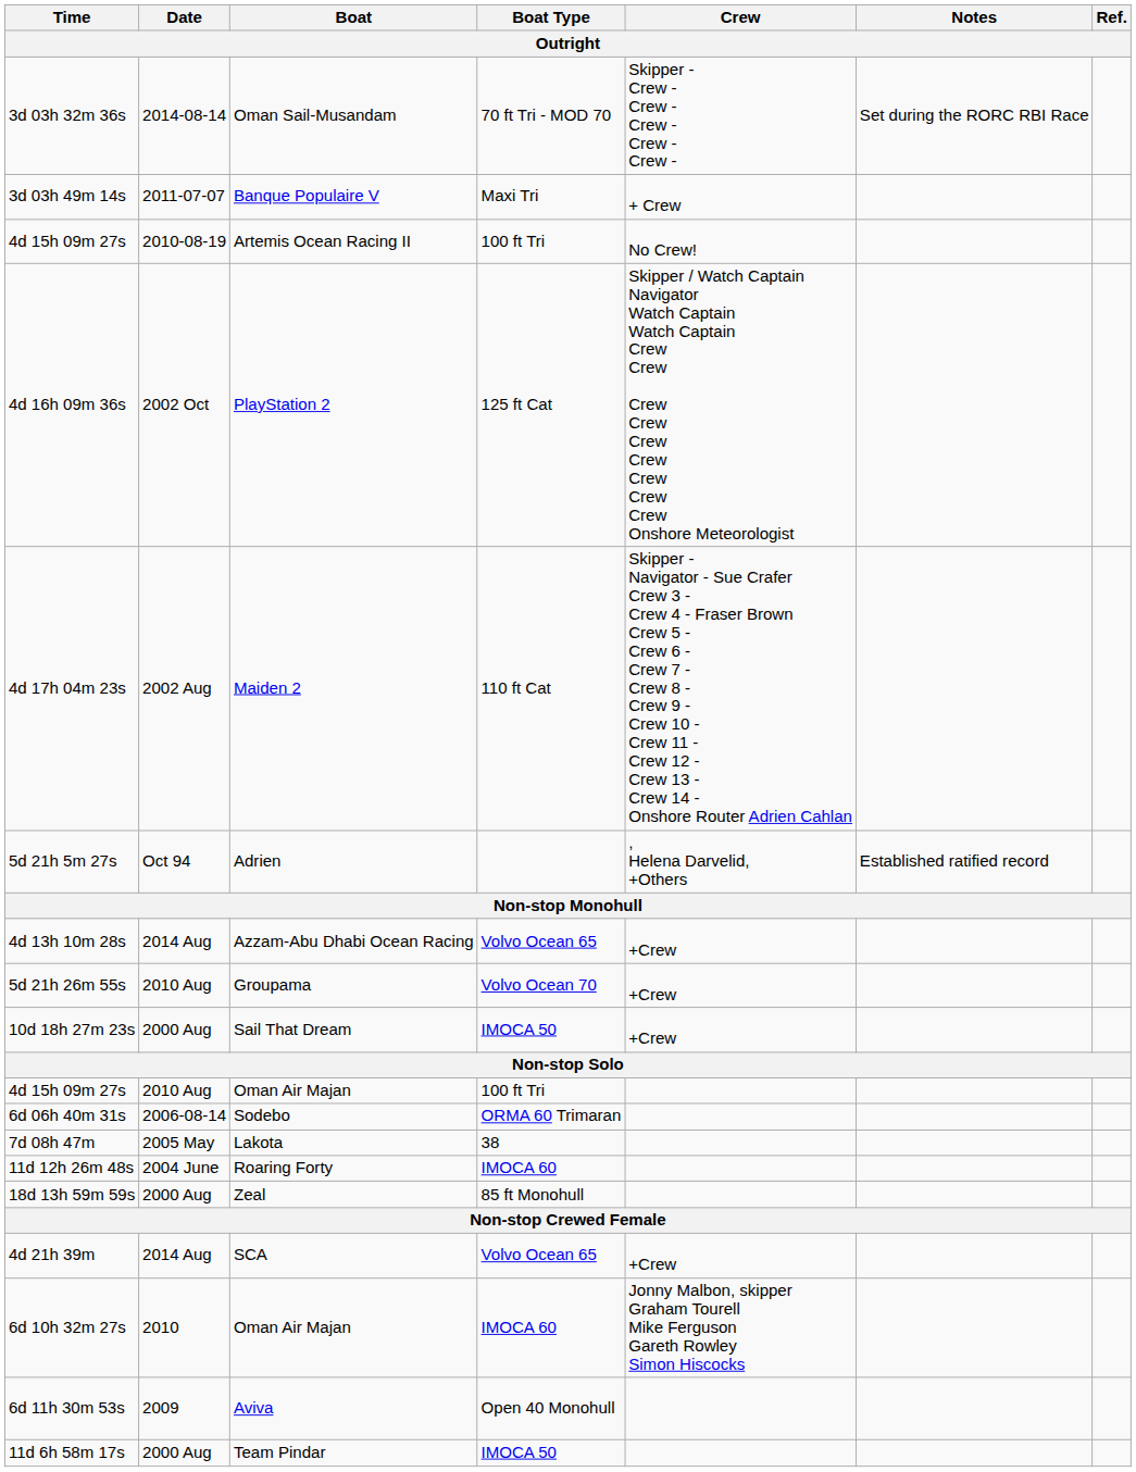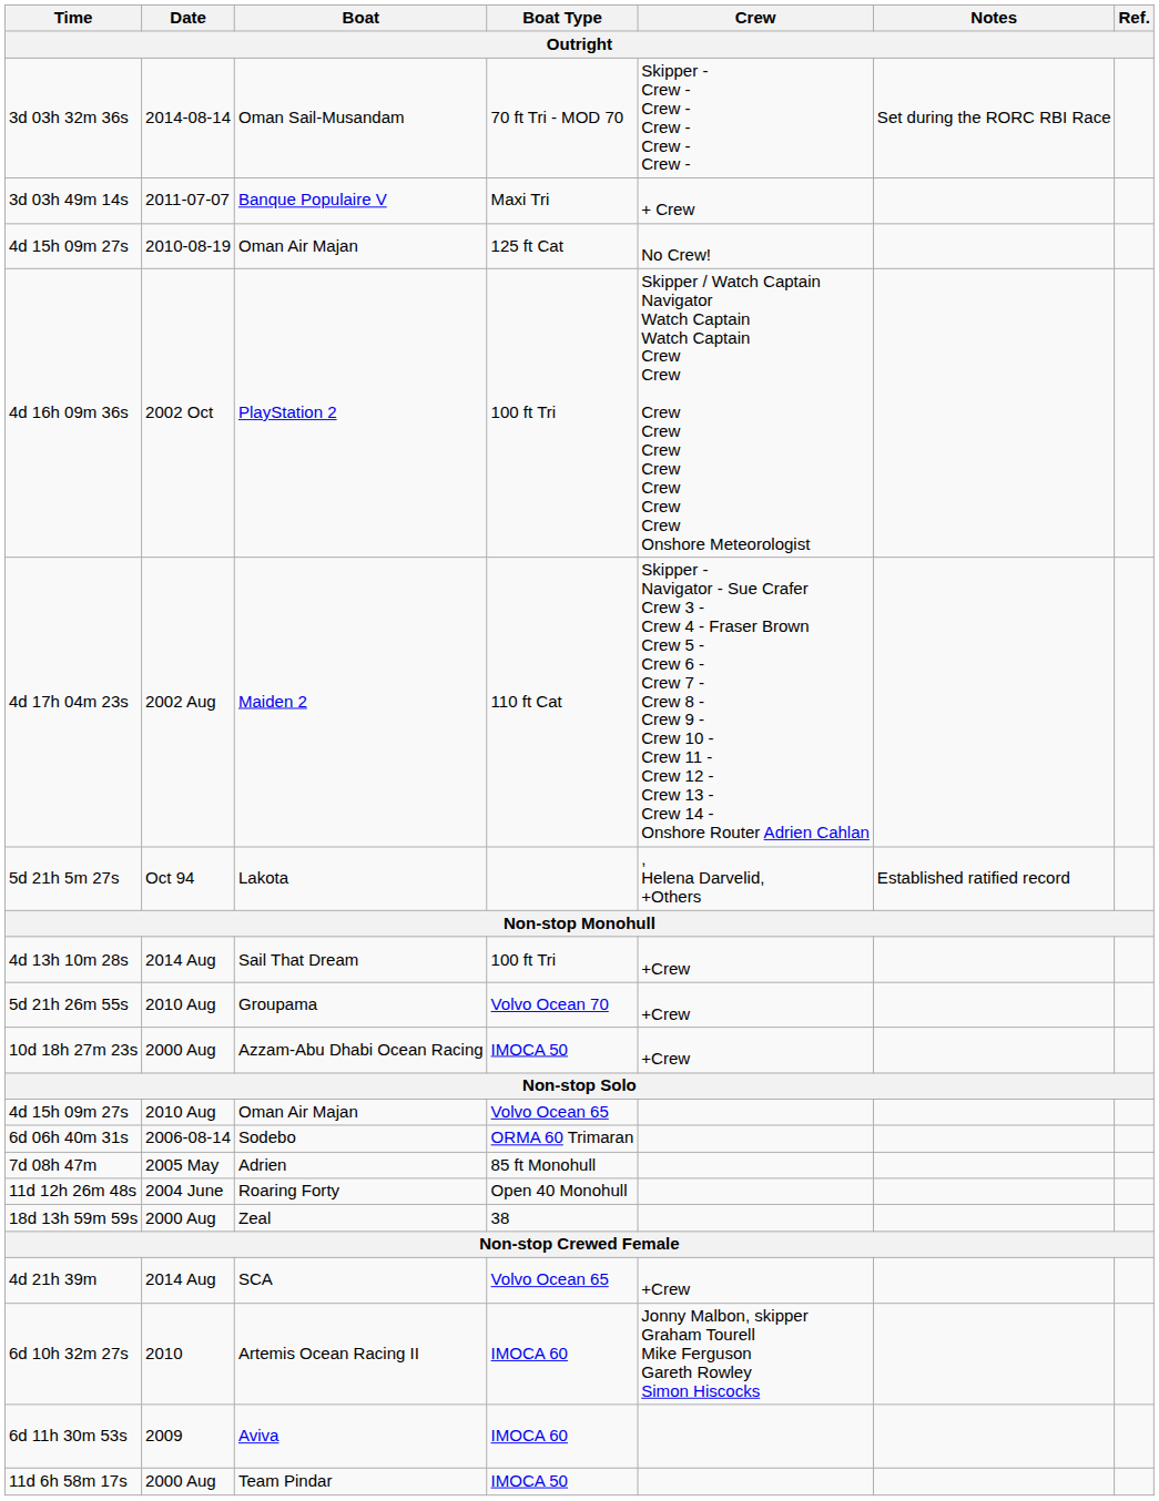 <table class="wikitable sortable">
 <tr>
 <th>Time</th>
 <th>Date</th>
 <th>Boat</th>
 <th>Boat Type</th>
 <th>Crew</th>
 <th>Notes</th>
 <th>Ref.</th>
 </tr>
 <tr>
 <th colspan=7>Outright</th>
 </tr>
 <tr>
 <td>3d 03h 32m 36s</td>
 <td>2014-08-14</td>
 <td>Oman Sail-Musandam</td>
 <td>70 ft Tri - MOD 70</td>
 <td>Skipper - <br>Crew - <br>Crew - <br>Crew - <br>Crew - <br>Crew - </td>
 <td>Set during the RORC RBI Race</td>
 <td></td>
 </tr>
 <tr>
 <td>3d 03h 49m 14s</td>
 <td>2011-07-07</td>
 <td><a href='#'>Banque Populaire V</a></td>
 <td>Maxi Tri</td>
 <td><br>+ Crew</td>
 <td></td>
 <td></td>
 </tr>
 <tr>
 <td>4d 15h 09m 27s</td>
 <td>2010-08-19</td>
-<td>Artemis Ocean Racing II</td>
-<td>100 ft Tri</td>
+<td>Oman Air Majan</td>
+<td>125 ft Cat</td>
 <td><br>No Crew!</td>
 <td></td>
 <td></td>
 </tr>
 <tr>
 <td>4d 16h 09m 36s</td>
 <td>2002 Oct</td>
 <td><a href='#'>PlayStation 2</a></td>
-<td>125 ft Cat</td>
+<td>100 ft Tri</td>
 <td> Skipper / Watch Captain<br> Navigator<br> Watch Captain<br> Watch Captain<br> Crew<br> Crew<br><br> Crew<br> Crew<br> Crew<br> Crew<br> Crew<br> Crew<br> Crew<br> Onshore Meteorologist</td>
 <td></td>
 <td></td>
 </tr>
 <tr>
 <td>4d 17h 04m 23s</td>
 <td>2002 Aug</td>
 <td><a href='#'>Maiden 2</a></td>
 <td>110 ft Cat</td>
 <td>Skipper - <br>Navigator - Sue Crafer<br>Crew 3 - <br>Crew 4 - Fraser Brown<br>Crew 5 - <br>Crew 6 - <br>Crew 7 - <br>Crew 8 - <br>Crew 9 - <br>Crew 10 - <br>Crew 11 - <br>Crew 12 - <br>Crew 13 - <br>Crew 14 -  <br>Onshore Router <a href='#'>Adrien Cahlan</a></td>
 <td></td>
 <td></td>
 </tr>
 <tr>
 <td>5d 21h 5m 27s</td>
 <td>Oct 94</td>
-<td>Adrien</td>
+<td>Lakota</td>
 <td></td>
 <td>,<br>Helena Darvelid,<br>+Others</td>
 <td>Established ratified record</td>
 <td></td>
 </tr>
 <tr>
 <th colspan=8>Non-stop Monohull</th>
 </tr>
 <tr>
 <td>4d 13h 10m 28s</td>
 <td>2014 Aug</td>
-<td>Azzam-Abu Dhabi Ocean Racing</td>
-<td><a href='#'>Volvo Ocean 65</a></td>
+<td>Sail That Dream</td>
+<td>100 ft Tri</td>
 <td><br>+Crew</td>
 <td></td>
 <td></td>
 </tr>
 <tr>
 <td>5d 21h 26m 55s</td>
 <td>2010 Aug</td>
 <td>Groupama</td>
 <td><a href='#'>Volvo Ocean 70</a></td>
 <td><br>+Crew</td>
 <td></td>
 <td></td>
 </tr>
 <tr>
 <td>10d 18h 27m 23s</td>
 <td>2000 Aug</td>
-<td>Sail That Dream</td>
+<td>Azzam-Abu Dhabi Ocean Racing</td>
 <td><a href='#'>IMOCA 50</a></td>
 <td><br>+Crew</td>
 <td></td>
 <td></td>
 </tr>
 <tr>
 <th colspan=8>Non-stop Solo</th>
 </tr>
 <tr>
 <td>4d 15h 09m 27s</td>
 <td>2010 Aug</td>
 <td>Oman Air Majan</td>
-<td>100 ft Tri</td>
+<td><a href='#'>Volvo Ocean 65</a></td>
 <td></td>
 <td></td>
 <td></td>
 </tr>
 <tr>
 <td>6d 06h 40m 31s</td>
 <td>2006-08-14</td>
 <td>Sodebo</td>
 <td><a href='#'>ORMA 60</a> Trimaran</td>
 <td></td>
 <td></td>
 <td></td>
 </tr>
 <tr>
 <td>7d 08h 47m</td>
 <td>2005 May</td>
-<td>Lakota</td>
-<td>38</td>
+<td>Adrien</td>
+<td>85 ft Monohull</td>
 <td></td>
 <td></td>
 <td></td>
 </tr>
 <tr>
 <td>11d 12h 26m 48s</td>
 <td>2004 June</td>
 <td>Roaring Forty</td>
-<td><a href='#'>IMOCA 60</a></td>
+<td>Open 40 Monohull</td>
 <td></td>
 <td></td>
 <td></td>
 </tr>
 <tr>
 <td>18d 13h 59m 59s</td>
 <td>2000 Aug</td>
 <td>Zeal</td>
-<td>85 ft Monohull</td>
+<td>38</td>
 <td></td>
 <td></td>
 <td></td>
 </tr>
 <tr>
 <th colspan=8>Non-stop Crewed Female</th>
 </tr>
 <tr>
 <td>4d 21h 39m</td>
 <td>2014 Aug</td>
 <td>SCA</td>
 <td><a href='#'>Volvo Ocean 65</a></td>
 <td> <br>+Crew</td>
 <td></td>
 <td></td>
 </tr>
 <tr>
 <td>6d 10h 32m 27s</td>
 <td>2010</td>
-<td>Oman Air Majan</td>
+<td>Artemis Ocean Racing II</td>
 <td><a href='#'>IMOCA 60</a></td>
 <td>Jonny Malbon, skipper<br>Graham Tourell<br>Mike Ferguson<br>Gareth Rowley<br><a href='#'>Simon Hiscocks</a></td>
 <td></td>
 <td></td>
 </tr>
 <tr>
 <td>6d 11h 30m 53s</td>
 <td>2009</td>
 <td><a href='#'>Aviva</a></td>
-<td>Open 40 Monohull</td>
+<td><a href='#'>IMOCA 60</a></td>
 <td><br><br><br></td>
 <td></td>
 <td></td>
 </tr>
 <tr>
 <td>11d 6h 58m 17s</td>
 <td>2000 Aug</td>
 <td>Team Pindar</td>
 <td><a href='#'>IMOCA 50</a></td>
 <td><br></td>
 <td></td>
 <td></td>
 </tr>
 </table>
